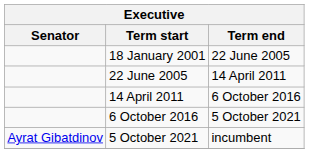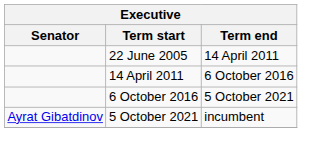 <table class="wikitable sortable">
 <tr>
 <th colspan=3>Executive</th>
 </tr>
 <tr>
 <th>Senator</th>
 <th>Term start</th>
 <th>Term end</th>
-</tr>
-<tr>
-<td></td>
-<td>18 January 2001</td>
-<td>22 June 2005</td>
 </tr>
 <tr>
 <td></td>
 <td>22 June 2005</td>
 <td>14 April 2011</td>
 </tr>
 <tr>
 <td></td>
 <td>14 April 2011</td>
 <td>6 October 2016</td>
 </tr>
 <tr>
 <td></td>
 <td>6 October 2016</td>
 <td>5 October 2021</td>
 </tr>
 <tr>
 <td><a href='#'>Ayrat Gibatdinov</a></td>
 <td>5 October 2021</td>
 <td>incumbent</td>
 </tr>
 <tr>
 </tr>
 </table>
